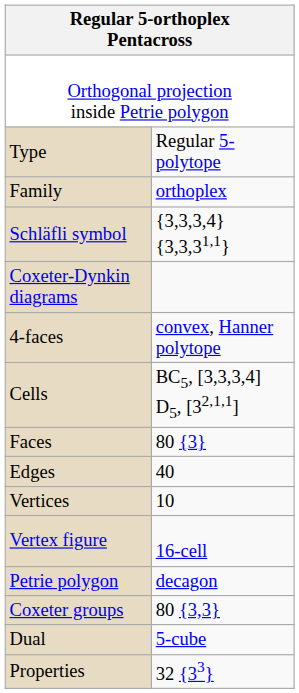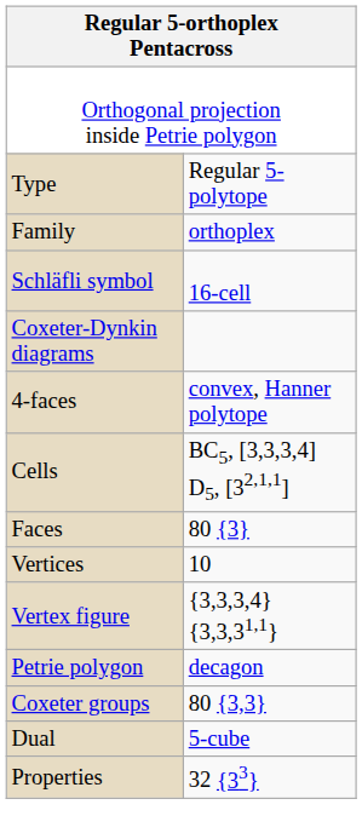 <table class="wikitable" align="right" style="margin-left:10px" width="250">
 <tr>
 <th bgcolor=#e7dcc3 colspan=2>Regular 5-orthoplex<br>Pentacross</th>
 </tr>
 <tr>
 <td bgcolor=#ffffff align=center colspan=2><br><a href='#'>Orthogonal projection</a><br>inside <a href='#'>Petrie polygon</a></td>
 </tr>
 <tr>
 <td bgcolor=#e7dcc3>Type</td>
 <td>Regular <a href='#'>5-polytope</a></td>
 </tr>
 <tr>
 <td bgcolor=#e7dcc3>Family</td>
 <td><a href='#'>orthoplex</a></td>
 </tr>
 <tr>
 <td bgcolor=#e7dcc3><a href='#'>Schläfli symbol</a></td>
-<td>{3,3,3,4}<br>{3,3,3<sup>1,1</sup>}</td>
+<td><br><a href='#'>16-cell</a></td>
 </tr>
 <tr>
 <td bgcolor=#e7dcc3><a href='#'>Coxeter-Dynkin diagrams</a></td>
 <td><br></td>
 </tr>
 <tr>
 <td bgcolor=#e7dcc3>4-faces</td>
 <td><a href='#'>convex</a>, <a href='#'>Hanner polytope</a></td>
 </tr>
 <tr>
 <td bgcolor=#e7dcc3>Cells</td>
 <td>BC<sub>5</sub>, [3,3,3,4]<br>D<sub>5</sub>, [3<sup>2,1,1</sup>]</td>
 </tr>
 <tr>
 <td bgcolor=#e7dcc3>Faces</td>
 <td>80 <a href='#'>{3}</a></td>
 </tr>
 <tr>
-<td bgcolor=#e7dcc3>Edges</td>
-<td>40</td>
-</tr>
-<tr>
 <td bgcolor=#e7dcc3>Vertices</td>
 <td>10</td>
 </tr>
 <tr>
 <td bgcolor=#e7dcc3><a href='#'>Vertex figure</a></td>
-<td><br><a href='#'>16-cell</a></td>
+<td>{3,3,3,4}<br>{3,3,3<sup>1,1</sup>}</td>
 </tr>
 <tr>
 <td bgcolor=#e7dcc3><a href='#'>Petrie polygon</a></td>
 <td><a href='#'>decagon</a></td>
 </tr>
 <tr>
 <td bgcolor=#e7dcc3><a href='#'>Coxeter groups</a></td>
 <td>80 <a href='#'>{3,3}</a> </td>
 </tr>
 <tr>
 <td bgcolor=#e7dcc3>Dual</td>
 <td><a href='#'>5-cube</a></td>
 </tr>
 <tr>
 <td bgcolor=#e7dcc3>Properties</td>
 <td>32 <a href='#'>{3<sup>3</sup>}</a> </td>
 </tr>
 </table>
